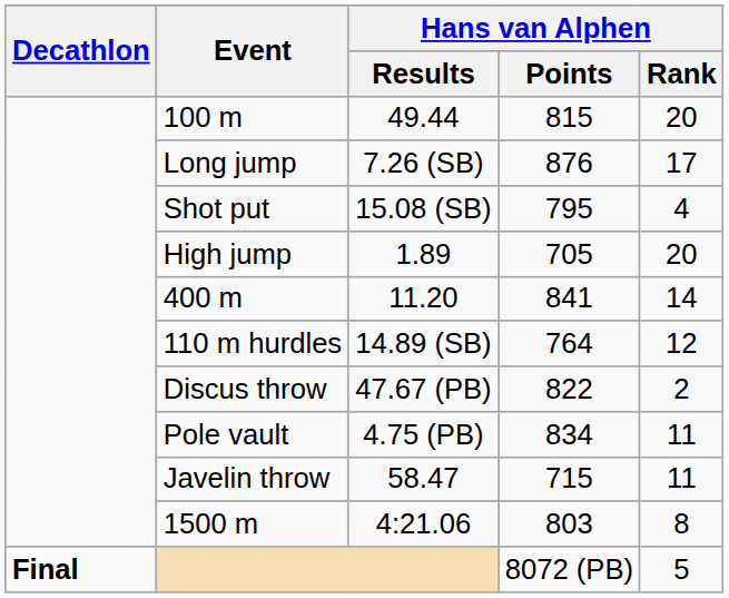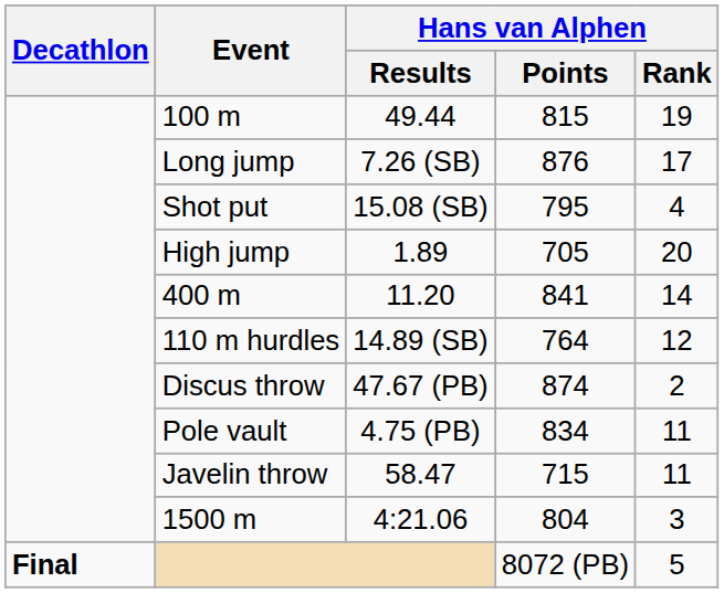 <table class="wikitable" border="1" style="font-size:90%">
 <tr>
 <th rowspan=2><a href='#'>Decathlon</a></th>
 <th rowspan=2>Event</th>
 <th colspan=3><a href='#'>Hans van Alphen</a></th>
 </tr>
 <tr>
 <th>Results</th>
 <th>Points</th>
 <th>Rank</th>
 </tr>
 <tr>
 <td rowspan=10></td>
 <td>100 m</td>
 <td align=center>49.44</td>
 <td align=center>815</td>
-<td align=center>20</td>
+<td align=center>19</td>
 </tr>
 <tr>
 <td>Long jump</td>
 <td align=center>7.26 (SB)</td>
 <td align=center>876</td>
 <td align=center>17</td>
 </tr>
 <tr>
 <td>Shot put</td>
 <td align=center>15.08 (SB)</td>
 <td align=center>795</td>
 <td align=center>4</td>
 </tr>
 <tr>
 <td>High jump</td>
 <td align=center>1.89</td>
 <td align=center>705</td>
 <td align=center>20</td>
 </tr>
 <tr>
 <td>400 m</td>
 <td align=center>11.20</td>
 <td align=center>841</td>
 <td align=center>14</td>
 </tr>
 <tr>
 <td>110 m hurdles</td>
 <td align=center>14.89 (SB)</td>
 <td align=center>764</td>
 <td align=center>12</td>
 </tr>
 <tr>
 <td>Discus throw</td>
 <td align=center>47.67 (PB)</td>
-<td align=center>822</td>
+<td align=center>874</td>
 <td align=center>2</td>
 </tr>
 <tr>
 <td>Pole vault</td>
 <td align=center>4.75 (PB)</td>
 <td align=center>834</td>
 <td align=center>11</td>
 </tr>
 <tr>
 <td>Javelin throw</td>
 <td align=center>58.47</td>
 <td align=center>715</td>
 <td align=center>11</td>
 </tr>
 <tr>
 <td>1500 m</td>
 <td align=center>4:21.06</td>
-<td align=center>803</td>
-<td align=center>8</td>
+<td align=center>804</td>
+<td align=center>3</td>
 </tr>
 <tr>
 <td><strong>Final</strong></td>
 <td colspan=2 bgcolor=wheat></td>
 <td align=center>8072 (PB)</td>
 <td align=center>5</td>
 </tr>
 </table>
